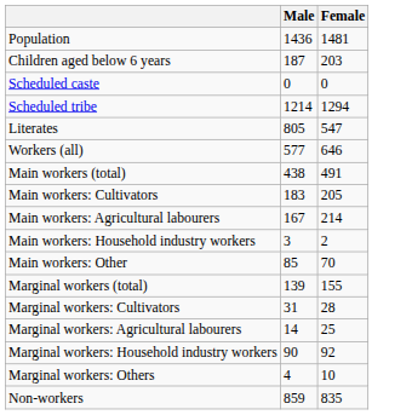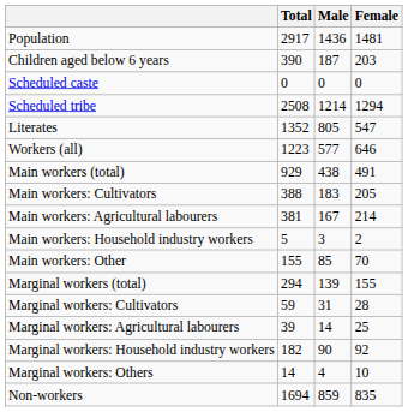 <table class="wikitable sortable">
 <tr>
 <th></th>
+<th>Total</th>
 <th>Male</th>
 <th>Female</th>
 </tr>
 <tr>
 <td>Population</td>
+<td>2917</td>
 <td>1436</td>
 <td>1481</td>
 </tr>
 <tr>
 <td>Children aged below 6 years</td>
+<td>390</td>
 <td>187</td>
 <td>203</td>
 </tr>
 <tr>
 <td><a href='#'>Scheduled caste</a></td>
 <td>0</td>
 <td>0</td>
+<td>0</td>
 </tr>
 <tr>
 <td><a href='#'>Scheduled tribe</a></td>
+<td>2508</td>
 <td>1214</td>
 <td>1294</td>
 </tr>
 <tr>
 <td>Literates</td>
+<td>1352</td>
 <td>805</td>
 <td>547</td>
 </tr>
 <tr>
 <td>Workers (all)</td>
+<td>1223</td>
 <td>577</td>
 <td>646</td>
 </tr>
 <tr>
 <td>Main workers (total)</td>
+<td>929</td>
 <td>438</td>
 <td>491</td>
 </tr>
 <tr>
 <td>Main workers: Cultivators</td>
+<td>388</td>
 <td>183</td>
 <td>205</td>
 </tr>
 <tr>
 <td>Main workers: Agricultural labourers</td>
+<td>381</td>
 <td>167</td>
 <td>214</td>
 </tr>
 <tr>
 <td>Main workers: Household industry workers</td>
+<td>5</td>
 <td>3</td>
 <td>2</td>
 </tr>
 <tr>
 <td>Main workers: Other</td>
+<td>155</td>
 <td>85</td>
 <td>70</td>
 </tr>
 <tr>
 <td>Marginal workers (total)</td>
+<td>294</td>
 <td>139</td>
 <td>155</td>
 </tr>
 <tr>
 <td>Marginal workers: Cultivators</td>
+<td>59</td>
 <td>31</td>
 <td>28</td>
 </tr>
 <tr>
 <td>Marginal workers: Agricultural labourers</td>
+<td>39</td>
 <td>14</td>
 <td>25</td>
 </tr>
 <tr>
 <td>Marginal workers: Household industry workers</td>
+<td>182</td>
 <td>90</td>
 <td>92</td>
 </tr>
 <tr>
 <td>Marginal workers: Others</td>
+<td>14</td>
 <td>4</td>
 <td>10</td>
 </tr>
 <tr>
 <td>Non-workers</td>
+<td>1694</td>
 <td>859</td>
 <td>835</td>
 </tr>
 </table>
